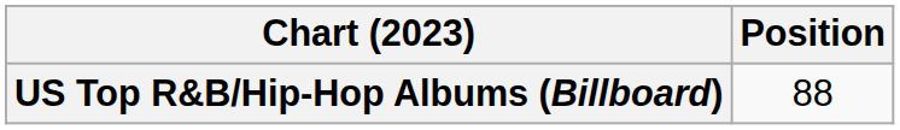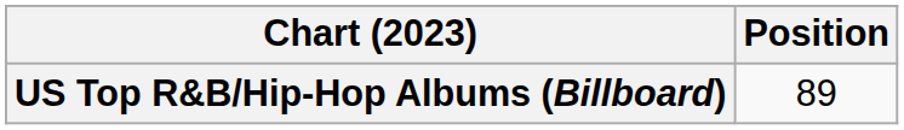 <table class="wikitable sortable plainrowheaders" style="text-align:center">
 <tr>
 <th scope="col">Chart (2023)</th>
 <th scope="col">Position</th>
 </tr>
 <tr>
 <th scope="row">US Top R&B/Hip-Hop Albums (<em>Billboard</em>)</th>
-<td>88</td>
+<td>89</td>
 </tr>
 </table>
